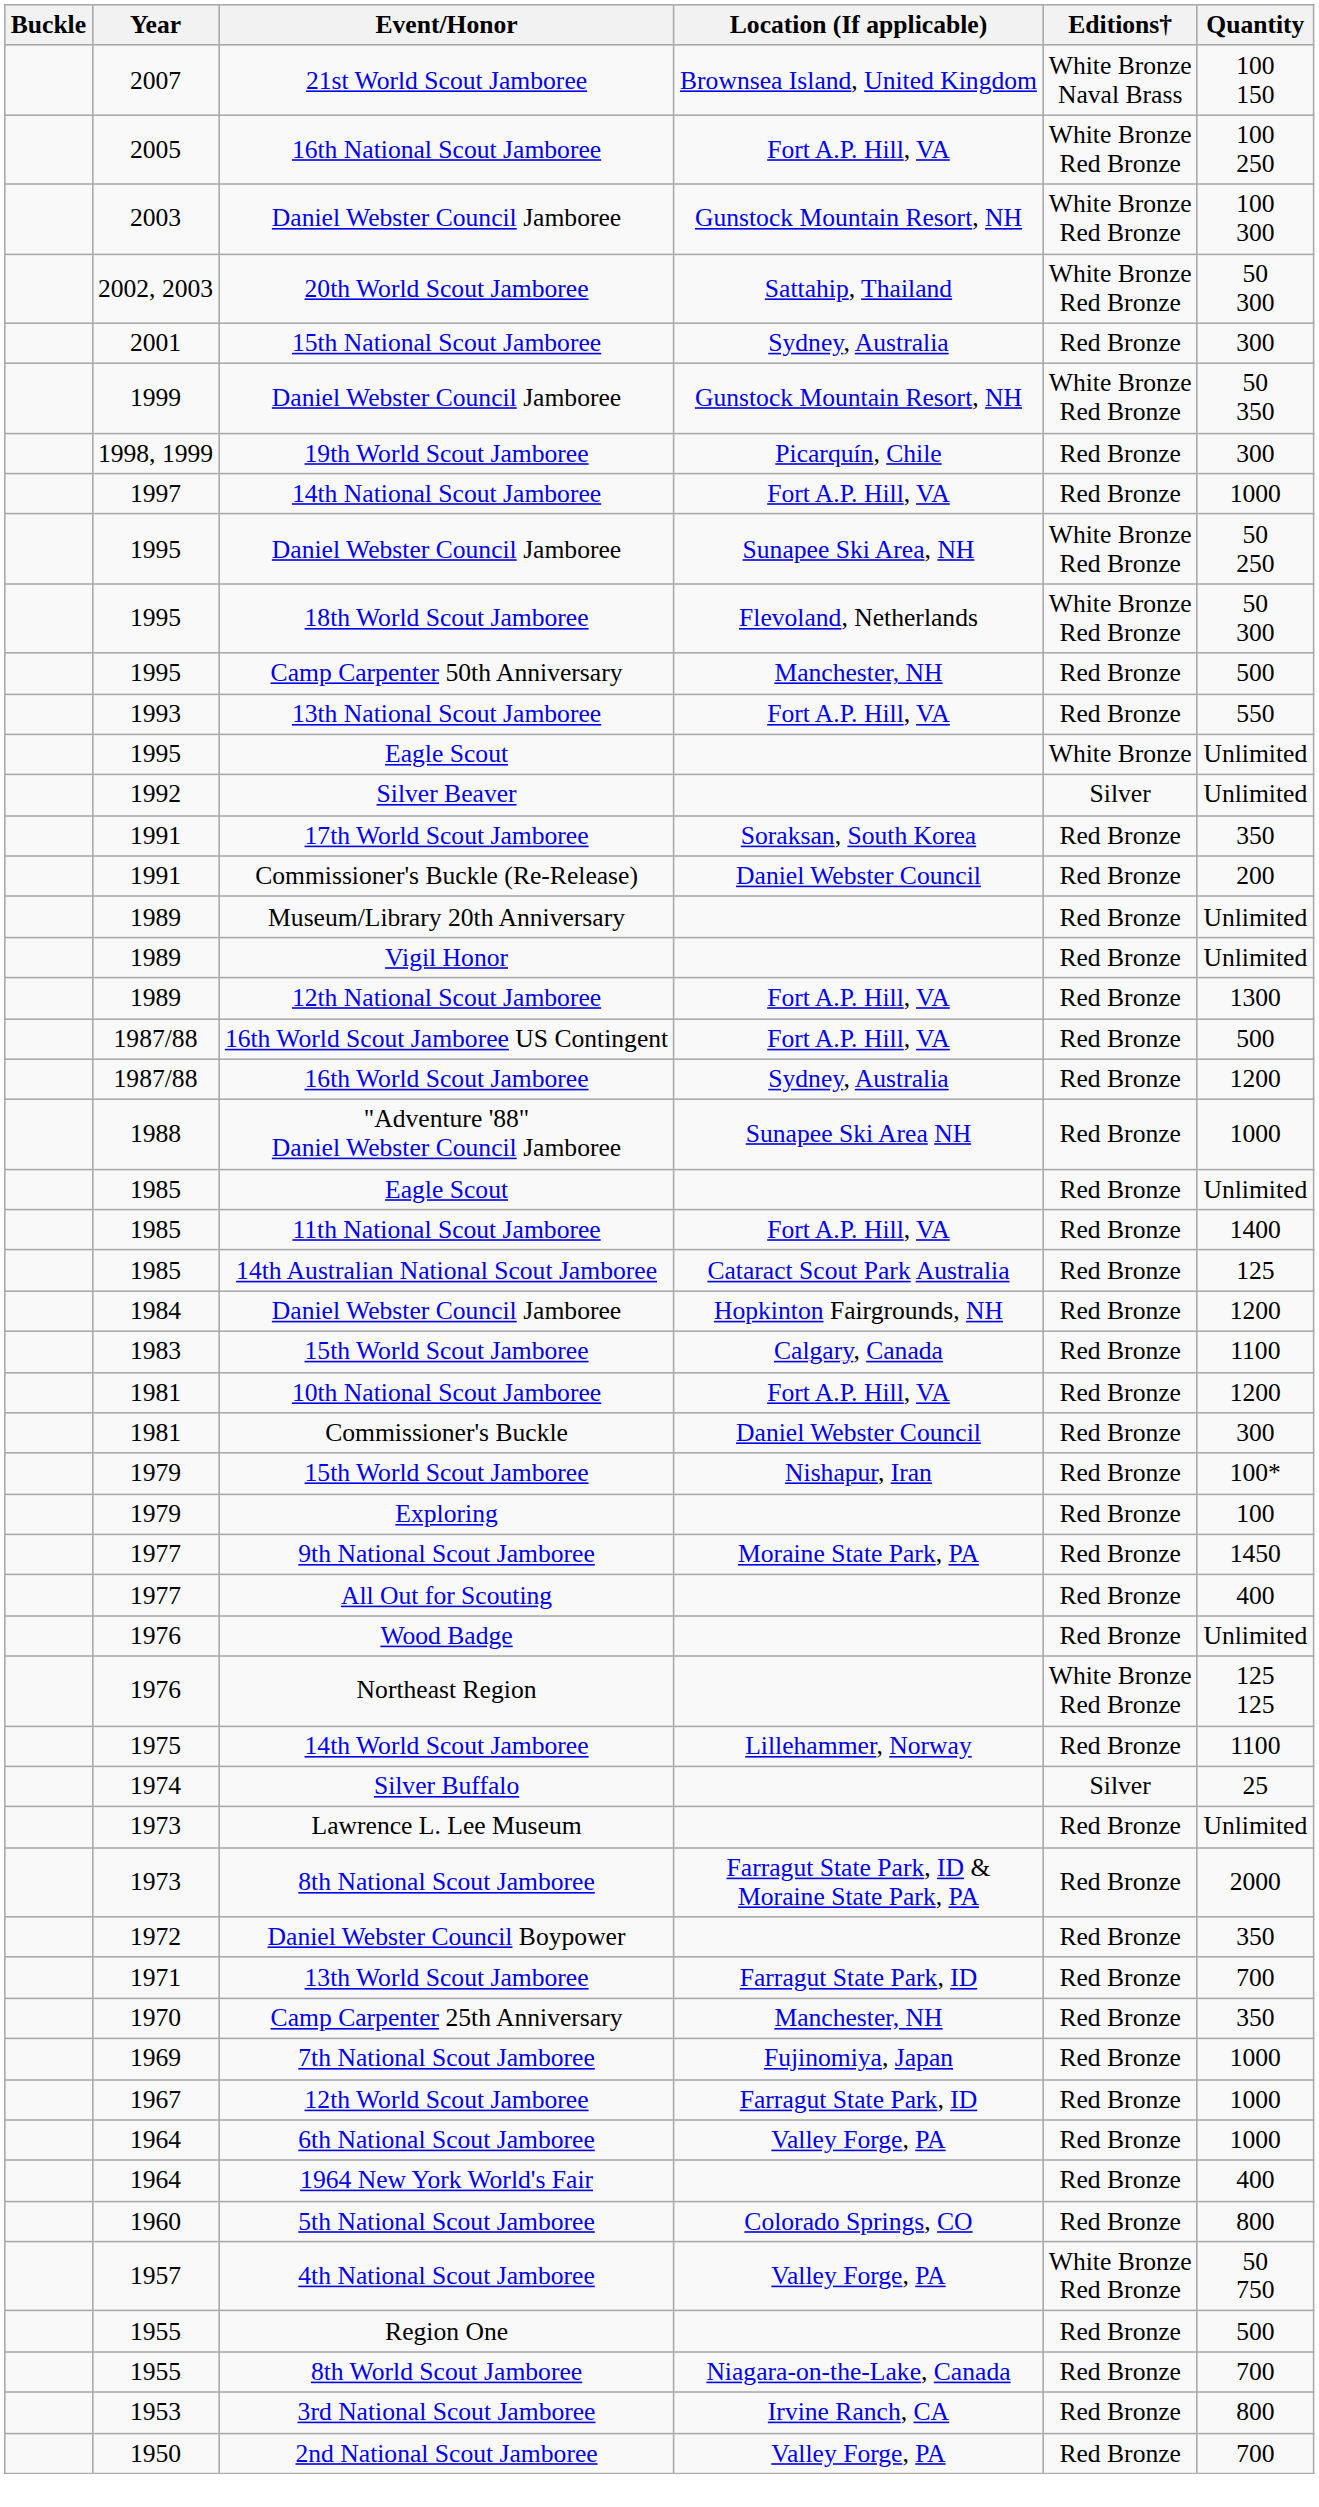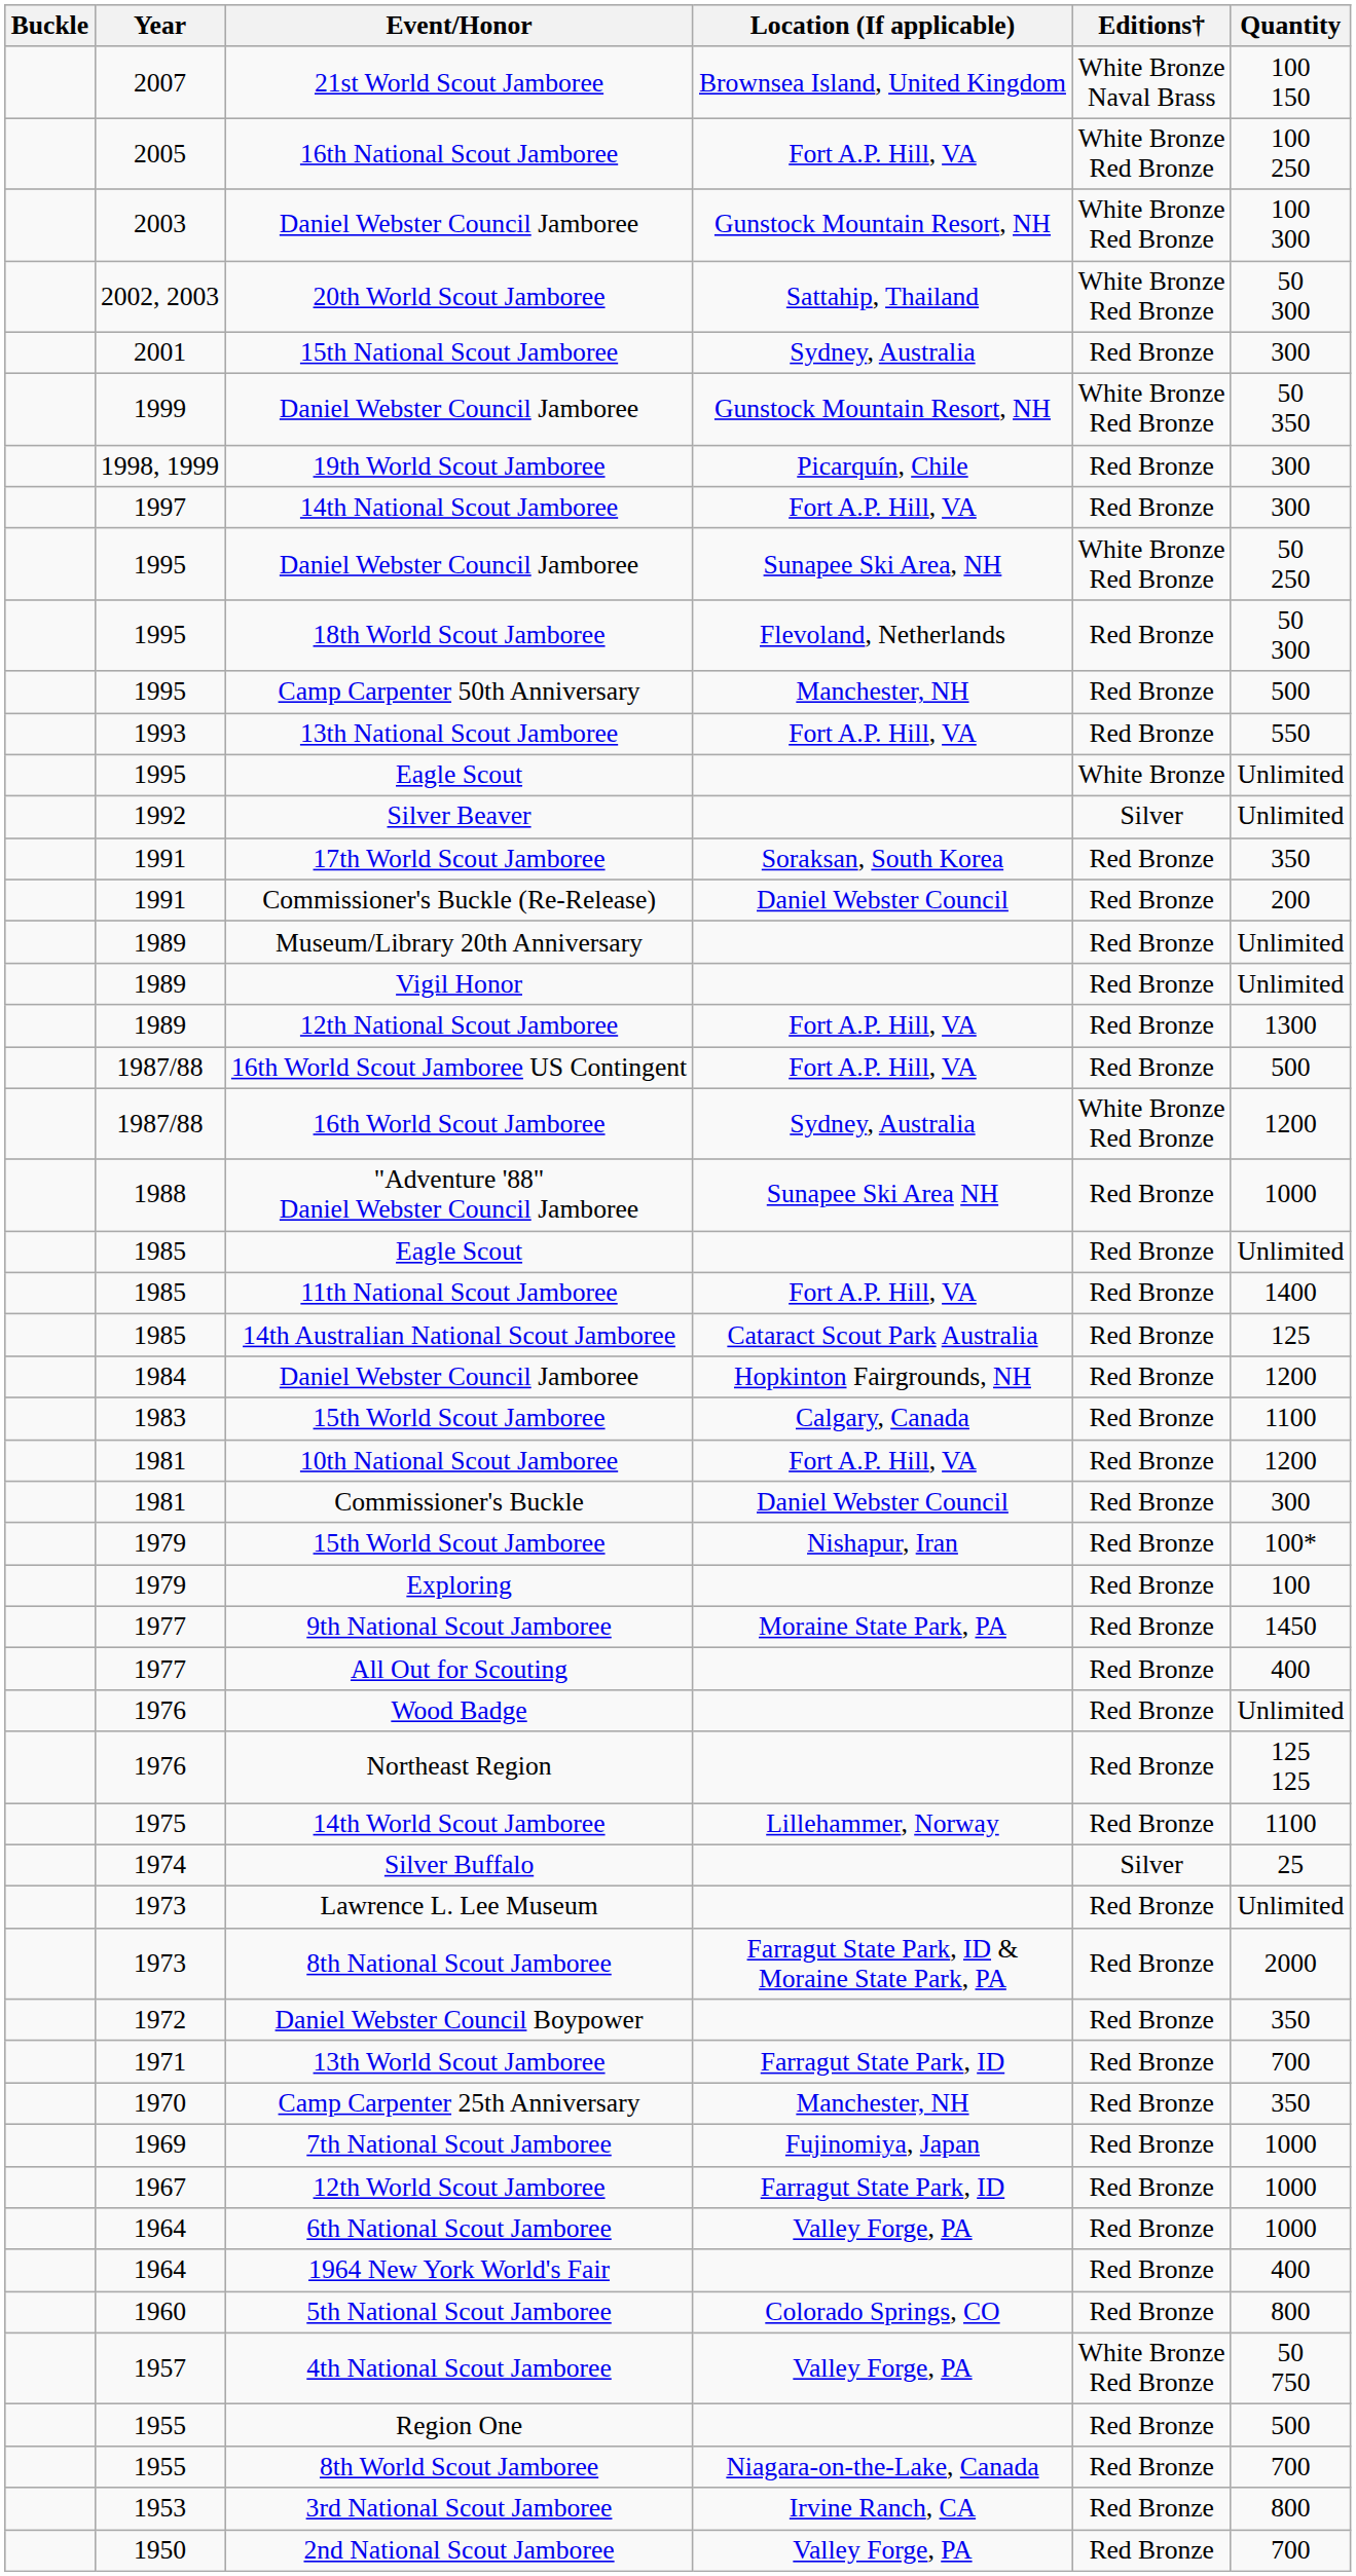 <table class="wikitable" style="text-align:center">
 <tr>
 <th>Buckle</th>
 <th>Year</th>
 <th>Event/Honor</th>
 <th>Location (If applicable)</th>
 <th>Editions†</th>
 <th>Quantity</th>
 </tr>
 <tr>
 <td></td>
 <td>2007</td>
 <td><a href='#'>21st World Scout Jamboree</a></td>
 <td><a href='#'>Brownsea Island</a>, <a href='#'>United Kingdom</a></td>
 <td>White Bronze<br>Naval Brass</td>
 <td>100<br>150</td>
 </tr>
 <tr>
 <td></td>
 <td>2005</td>
 <td><a href='#'>16th National Scout Jamboree</a></td>
 <td><a href='#'>Fort A.P. Hill</a>, <a href='#'>VA</a></td>
 <td>White Bronze<br>Red Bronze</td>
 <td>100<br>250</td>
 </tr>
 <tr>
 <td></td>
 <td>2003</td>
 <td><a href='#'>Daniel Webster Council</a> Jamboree</td>
 <td><a href='#'>Gunstock Mountain Resort</a>, <a href='#'>NH</a></td>
 <td>White Bronze<br>Red Bronze</td>
 <td>100<br>300</td>
 </tr>
 <tr>
 <td></td>
 <td>2002, 2003</td>
 <td><a href='#'>20th World Scout Jamboree</a></td>
 <td><a href='#'>Sattahip</a>, <a href='#'>Thailand</a></td>
 <td>White Bronze<br>Red Bronze</td>
 <td>50<br>300</td>
 </tr>
 <tr>
 <td></td>
 <td>2001</td>
 <td><a href='#'>15th National Scout Jamboree</a></td>
 <td><a href='#'>Sydney</a>, <a href='#'>Australia</a></td>
 <td>Red Bronze</td>
 <td>300</td>
 </tr>
 <tr>
 <td></td>
 <td>1999</td>
 <td><a href='#'>Daniel Webster Council</a> Jamboree</td>
 <td><a href='#'>Gunstock Mountain Resort</a>, <a href='#'>NH</a></td>
 <td>White Bronze<br>Red Bronze</td>
 <td>50<br>350</td>
 </tr>
 <tr>
 <td></td>
 <td>1998, 1999</td>
 <td><a href='#'>19th World Scout Jamboree</a></td>
 <td><a href='#'>Picarquín</a>, <a href='#'>Chile</a></td>
 <td>Red Bronze</td>
 <td>300</td>
 </tr>
 <tr>
 <td></td>
 <td>1997</td>
 <td><a href='#'>14th National Scout Jamboree</a></td>
 <td><a href='#'>Fort A.P. Hill</a>, <a href='#'>VA</a></td>
 <td>Red Bronze</td>
-<td>1000</td>
+<td>300</td>
 </tr>
 <tr>
 <td></td>
 <td>1995</td>
 <td><a href='#'>Daniel Webster Council</a> Jamboree</td>
 <td><a href='#'>Sunapee Ski Area</a>, <a href='#'>NH</a></td>
 <td>White Bronze<br>Red Bronze</td>
 <td>50<br>250</td>
 </tr>
 <tr>
 <td></td>
 <td>1995</td>
 <td><a href='#'>18th World Scout Jamboree</a></td>
 <td><a href='#'>Flevoland</a>, Netherlands</td>
-<td>White Bronze<br>Red Bronze</td>
+<td>Red Bronze</td>
 <td>50<br>300</td>
 </tr>
 <tr>
 <td></td>
 <td>1995</td>
 <td><a href='#'>Camp Carpenter</a> 50th Anniversary</td>
 <td><a href='#'>Manchester, NH</a></td>
 <td>Red Bronze</td>
 <td>500</td>
 </tr>
 <tr>
 <td></td>
 <td>1993</td>
 <td><a href='#'>13th National Scout Jamboree</a></td>
 <td><a href='#'>Fort A.P. Hill</a>, <a href='#'>VA</a></td>
 <td>Red Bronze</td>
 <td>550</td>
 </tr>
 <tr>
 <td></td>
 <td>1995</td>
 <td><a href='#'>Eagle Scout</a></td>
 <td></td>
 <td>White Bronze</td>
 <td>Unlimited</td>
 </tr>
 <tr>
 <td></td>
 <td>1992</td>
 <td><a href='#'>Silver Beaver</a></td>
 <td></td>
 <td>Silver</td>
 <td>Unlimited</td>
 </tr>
 <tr>
 <td></td>
 <td>1991</td>
 <td><a href='#'>17th World Scout Jamboree</a></td>
 <td><a href='#'>Soraksan</a>, <a href='#'>South Korea</a></td>
 <td>Red Bronze</td>
 <td>350</td>
 </tr>
 <tr>
 <td></td>
 <td>1991</td>
 <td>Commissioner's Buckle (Re-Release)</td>
 <td><a href='#'>Daniel Webster Council</a></td>
 <td>Red Bronze</td>
 <td>200</td>
 </tr>
 <tr>
 <td></td>
 <td>1989</td>
 <td>Museum/Library 20th Anniversary</td>
 <td></td>
 <td>Red Bronze</td>
 <td>Unlimited</td>
 </tr>
 <tr>
 <td></td>
 <td>1989</td>
 <td><a href='#'>Vigil Honor</a></td>
 <td></td>
 <td>Red Bronze</td>
 <td>Unlimited</td>
 </tr>
 <tr>
 <td></td>
 <td>1989</td>
 <td><a href='#'>12th National Scout Jamboree</a></td>
 <td><a href='#'>Fort A.P. Hill</a>, <a href='#'>VA</a></td>
 <td>Red Bronze</td>
 <td>1300</td>
 </tr>
 <tr>
 <td></td>
 <td>1987/88</td>
 <td><a href='#'>16th World Scout Jamboree</a> US Contingent</td>
 <td><a href='#'>Fort A.P. Hill</a>, <a href='#'>VA</a></td>
 <td>Red Bronze</td>
 <td>500</td>
 </tr>
 <tr>
 <td></td>
 <td>1987/88</td>
 <td><a href='#'>16th World Scout Jamboree</a></td>
 <td><a href='#'>Sydney</a>, <a href='#'>Australia</a></td>
-<td>Red Bronze</td>
+<td>White Bronze<br>Red Bronze</td>
 <td>1200</td>
 </tr>
 <tr>
 <td></td>
 <td>1988</td>
 <td>"Adventure '88"<br><a href='#'>Daniel Webster Council</a> Jamboree</td>
 <td><a href='#'>Sunapee Ski Area</a> <a href='#'>NH</a></td>
 <td>Red Bronze</td>
 <td>1000</td>
 </tr>
 <tr>
 <td></td>
 <td>1985</td>
 <td><a href='#'>Eagle Scout</a></td>
 <td></td>
 <td>Red Bronze</td>
 <td>Unlimited</td>
 </tr>
 <tr>
 <td></td>
 <td>1985</td>
 <td><a href='#'>11th National Scout Jamboree</a></td>
 <td><a href='#'>Fort A.P. Hill</a>, <a href='#'>VA</a></td>
 <td>Red Bronze</td>
 <td>1400</td>
 </tr>
 <tr>
 <td></td>
 <td>1985</td>
 <td><a href='#'>14th Australian National Scout Jamboree</a></td>
 <td><a href='#'>Cataract Scout Park</a> <a href='#'>Australia</a></td>
 <td>Red Bronze</td>
 <td>125</td>
 </tr>
 <tr>
 <td></td>
 <td>1984</td>
 <td><a href='#'>Daniel Webster Council</a> Jamboree</td>
 <td><a href='#'>Hopkinton</a> Fairgrounds, <a href='#'>NH</a></td>
 <td>Red Bronze</td>
 <td>1200</td>
 </tr>
 <tr>
 <td></td>
 <td>1983</td>
 <td><a href='#'>15th World Scout Jamboree</a></td>
 <td><a href='#'>Calgary</a>, <a href='#'>Canada</a></td>
 <td>Red Bronze</td>
 <td>1100</td>
 </tr>
 <tr>
 <td></td>
 <td>1981</td>
 <td><a href='#'>10th National Scout Jamboree</a></td>
 <td><a href='#'>Fort A.P. Hill</a>, <a href='#'>VA</a></td>
 <td>Red Bronze</td>
 <td>1200</td>
 </tr>
 <tr>
 <td></td>
 <td>1981</td>
 <td>Commissioner's Buckle</td>
 <td><a href='#'>Daniel Webster Council</a></td>
 <td>Red Bronze</td>
 <td>300</td>
 </tr>
 <tr>
 <td></td>
 <td>1979</td>
 <td><a href='#'>15th World Scout Jamboree</a></td>
 <td><a href='#'>Nishapur</a>, <a href='#'>Iran</a></td>
 <td>Red Bronze</td>
 <td>100*</td>
 </tr>
 <tr>
 <td></td>
 <td>1979</td>
 <td><a href='#'>Exploring</a></td>
 <td></td>
 <td>Red Bronze</td>
 <td>100</td>
 </tr>
 <tr>
 <td></td>
 <td>1977</td>
 <td><a href='#'>9th National Scout Jamboree</a></td>
 <td><a href='#'>Moraine State Park</a>, <a href='#'>PA</a></td>
 <td>Red Bronze</td>
 <td>1450</td>
 </tr>
 <tr>
 <td></td>
 <td>1977</td>
 <td><a href='#'>All Out for Scouting</a></td>
 <td></td>
 <td>Red Bronze</td>
 <td>400</td>
 </tr>
 <tr>
 <td></td>
 <td>1976</td>
 <td><a href='#'>Wood Badge</a></td>
 <td></td>
 <td>Red Bronze</td>
 <td>Unlimited</td>
 </tr>
 <tr>
 <td></td>
 <td>1976</td>
 <td>Northeast Region</td>
 <td></td>
-<td>White Bronze<br>Red Bronze</td>
+<td>Red Bronze</td>
 <td>125<br>125</td>
 </tr>
 <tr>
 <td></td>
 <td>1975</td>
 <td><a href='#'>14th World Scout Jamboree</a></td>
 <td><a href='#'>Lillehammer</a>, <a href='#'>Norway</a></td>
 <td>Red Bronze</td>
 <td>1100</td>
 </tr>
 <tr>
 <td></td>
 <td>1974</td>
 <td><a href='#'>Silver Buffalo</a></td>
 <td></td>
 <td>Silver</td>
 <td>25</td>
 </tr>
 <tr>
 <td></td>
 <td>1973</td>
 <td>Lawrence L. Lee Museum</td>
 <td></td>
 <td>Red Bronze</td>
 <td>Unlimited</td>
 </tr>
 <tr>
 <td></td>
 <td>1973</td>
 <td><a href='#'>8th National Scout Jamboree</a></td>
 <td><a href='#'>Farragut State Park</a>, <a href='#'>ID</a> &<br><a href='#'>Moraine State Park</a>, <a href='#'>PA</a></td>
 <td>Red Bronze</td>
 <td>2000</td>
 </tr>
 <tr>
 <td></td>
 <td>1972</td>
 <td><a href='#'>Daniel Webster Council</a> Boypower</td>
 <td></td>
 <td>Red Bronze</td>
 <td>350</td>
 </tr>
 <tr>
 <td></td>
 <td>1971</td>
 <td><a href='#'>13th World Scout Jamboree</a></td>
 <td><a href='#'>Farragut State Park</a>, <a href='#'>ID</a></td>
 <td>Red Bronze</td>
 <td>700</td>
 </tr>
 <tr>
 <td></td>
 <td>1970</td>
 <td><a href='#'>Camp Carpenter</a> 25th Anniversary</td>
 <td><a href='#'>Manchester, NH</a></td>
 <td>Red Bronze</td>
 <td>350</td>
 </tr>
 <tr>
 <td></td>
 <td>1969</td>
 <td><a href='#'>7th National Scout Jamboree</a></td>
 <td><a href='#'>Fujinomiya</a>, <a href='#'>Japan</a></td>
 <td>Red Bronze</td>
 <td>1000</td>
 </tr>
 <tr>
 <td></td>
 <td>1967</td>
 <td><a href='#'>12th World Scout Jamboree</a></td>
 <td><a href='#'>Farragut State Park</a>, <a href='#'>ID</a></td>
 <td>Red Bronze</td>
 <td>1000</td>
 </tr>
 <tr>
 <td></td>
 <td>1964</td>
 <td><a href='#'>6th National Scout Jamboree</a></td>
 <td><a href='#'>Valley Forge</a>, <a href='#'>PA</a></td>
 <td>Red Bronze</td>
 <td>1000</td>
 </tr>
 <tr>
 <td></td>
 <td>1964</td>
 <td><a href='#'>1964 New York World's Fair</a></td>
 <td></td>
 <td>Red Bronze</td>
 <td>400</td>
 </tr>
 <tr>
 <td></td>
 <td>1960</td>
 <td><a href='#'>5th National Scout Jamboree</a></td>
 <td><a href='#'>Colorado Springs</a>, <a href='#'>CO</a></td>
 <td>Red Bronze</td>
 <td>800</td>
 </tr>
 <tr>
 <td></td>
 <td>1957</td>
 <td><a href='#'>4th National Scout Jamboree</a></td>
 <td><a href='#'>Valley Forge</a>, <a href='#'>PA</a></td>
 <td>White Bronze<br>Red Bronze</td>
 <td>50<br>750</td>
 </tr>
 <tr>
 <td></td>
 <td>1955</td>
 <td>Region One</td>
 <td></td>
 <td>Red Bronze</td>
 <td>500</td>
 </tr>
 <tr>
 <td></td>
 <td>1955</td>
 <td><a href='#'>8th World Scout Jamboree</a></td>
 <td><a href='#'>Niagara-on-the-Lake</a>, <a href='#'>Canada</a></td>
 <td>Red Bronze</td>
 <td>700</td>
 </tr>
 <tr>
 <td></td>
 <td>1953</td>
 <td><a href='#'>3rd National Scout Jamboree</a></td>
 <td><a href='#'>Irvine Ranch</a>, <a href='#'>CA</a></td>
 <td>Red Bronze</td>
 <td>800</td>
 </tr>
 <tr>
 <td></td>
 <td>1950</td>
 <td><a href='#'>2nd National Scout Jamboree</a></td>
 <td><a href='#'>Valley Forge</a>, <a href='#'>PA</a></td>
 <td>Red Bronze</td>
 <td>700</td>
 </tr>
 </table>
